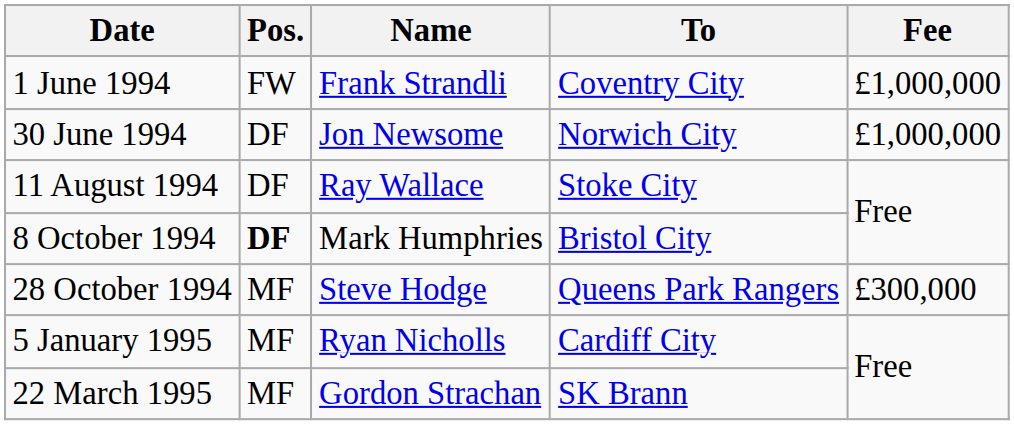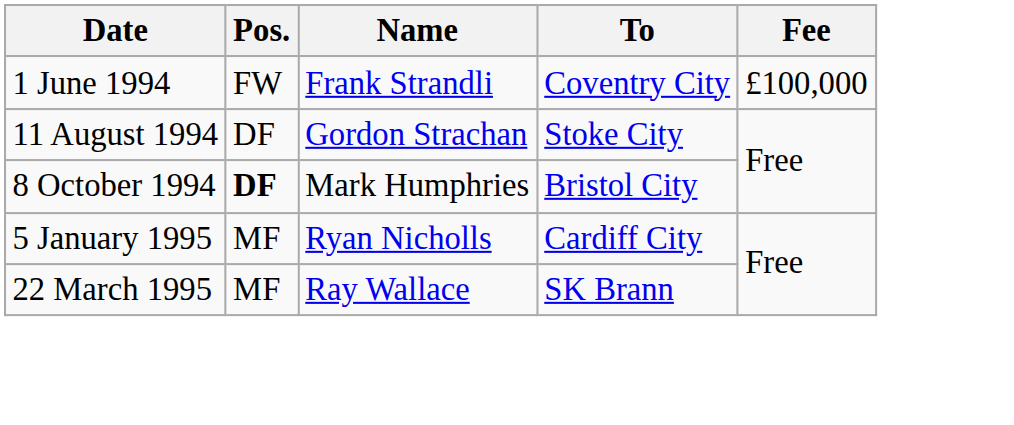 <table class="wikitable">
 <tr>
 <th>Date</th>
 <th>Pos.</th>
 <th>Name</th>
 <th>To</th>
 <th>Fee</th>
 </tr>
 <tr>
 <td>1 June 1994</td>
 <td>FW</td>
 <td> <a href='#'>Frank Strandli</a></td>
 <td> <a href='#'>Coventry City</a></td>
-<td>£1,000,000</td>
-</tr>
-<tr>
-<td>30 June 1994</td>
-<td>DF</td>
-<td> <a href='#'>Jon Newsome</a></td>
-<td> <a href='#'>Norwich City</a></td>
-<td>£1,000,000</td>
+<td>£100,000</td>
 </tr>
 <tr>
 <td>11 August 1994</td>
 <td>DF</td>
-<td> <a href='#'>Ray Wallace</a></td>
+<td> <a href='#'>Gordon Strachan</a></td>
 <td> <a href='#'>Stoke City</a></td>
 <td rowspan="2">Free</td>
 </tr>
 <tr>
 <td>8 October 1994</td>
 <td><strong>DF</strong></td>
 <td> Mark Humphries</td>
 <td> <a href='#'>Bristol City</a></td>
-</tr>
-<tr>
-<td>28 October 1994</td>
-<td>MF</td>
-<td> <a href='#'>Steve Hodge</a></td>
-<td> <a href='#'>Queens Park Rangers</a></td>
-<td>£300,000</td>
 </tr>
 <tr>
 <td>5 January 1995</td>
 <td>MF</td>
 <td> <a href='#'>Ryan Nicholls</a></td>
 <td> <a href='#'>Cardiff City</a></td>
 <td rowspan="2">Free</td>
 </tr>
 <tr>
 <td>22 March 1995</td>
 <td>MF</td>
-<td> <a href='#'>Gordon Strachan</a></td>
+<td> <a href='#'>Ray Wallace</a></td>
 <td> <a href='#'>SK Brann</a></td>
 </tr>
 </table>
